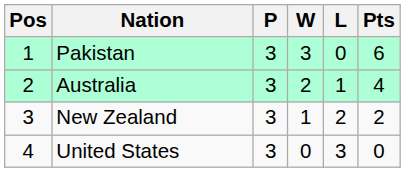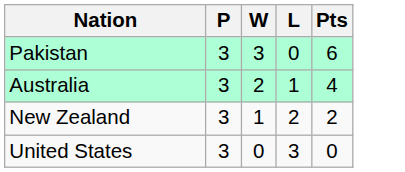 <table class="wikitable" style="font-size: 100%">
 <tr>
-<th width=20>Pos</th>
 <th width=150>Nation</th>
 <th width=20>P</th>
 <th width=20>W</th>
 <th width=20>L</th>
 <th width=20>Pts</th>
 </tr>
 <tr align=center style="background: #ADFFD6;">
-<td>1</td>
 <td align="left"> Pakistan</td>
 <td>3</td>
 <td>3</td>
 <td>0</td>
 <td>6</td>
 </tr>
 <tr align=center style="background: #ADFFD6;">
-<td>2</td>
 <td align="left"> Australia</td>
 <td>3</td>
 <td>2</td>
 <td>1</td>
 <td>4</td>
 </tr>
 <tr align=center>
-<td>3</td>
 <td align="left"> New Zealand</td>
 <td>3</td>
 <td>1</td>
 <td>2</td>
 <td>2</td>
 </tr>
 <tr align=center>
-<td>4</td>
 <td align="left"> United States</td>
 <td>3</td>
 <td>0</td>
 <td>3</td>
 <td>0</td>
 </tr>
 </table>
